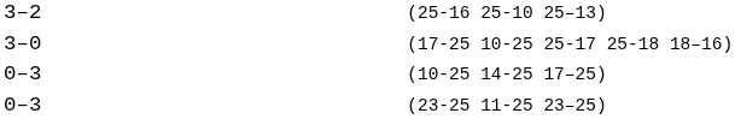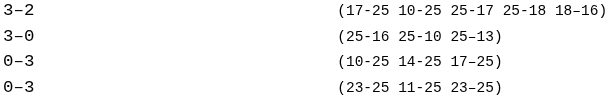 <table>
 <tr>
 <th width=200></th>
 <th width=200></th>
 <th width=80></th>
 <th width=200></th>
 <th width=220></th>
 </tr>
 <tr>
 <td align=right></td>
 <td align=right><strong></strong></td>
 <td align=center>3–2</td>
 <td></td>
-<td><small>(25-16 25-10 25–13)</small></td>
+<td><small>(17-25 10-25 25-17 25-18 18–16)</small></td>
 </tr>
 <tr>
 <td align=right></td>
 <td align=right><strong></strong></td>
 <td align=center>3–0</td>
 <td></td>
-<td><small>(17-25 10-25 25-17 25-18 18–16)</small></td>
+<td><small>(25-16 25-10 25–13)</small></td>
 </tr>
 <tr>
 <td align=right></td>
 <td align=right></td>
 <td align=center>0–3</td>
 <td><strong></strong></td>
 <td><small>(10-25 14-25 17–25)</small></td>
 </tr>
 <tr>
 <td align=right></td>
 <td align=right></td>
 <td align=center>0–3</td>
 <td><strong></strong></td>
 <td><small>(23-25 11-25 23–25)</small></td>
 </tr>
 </table>
